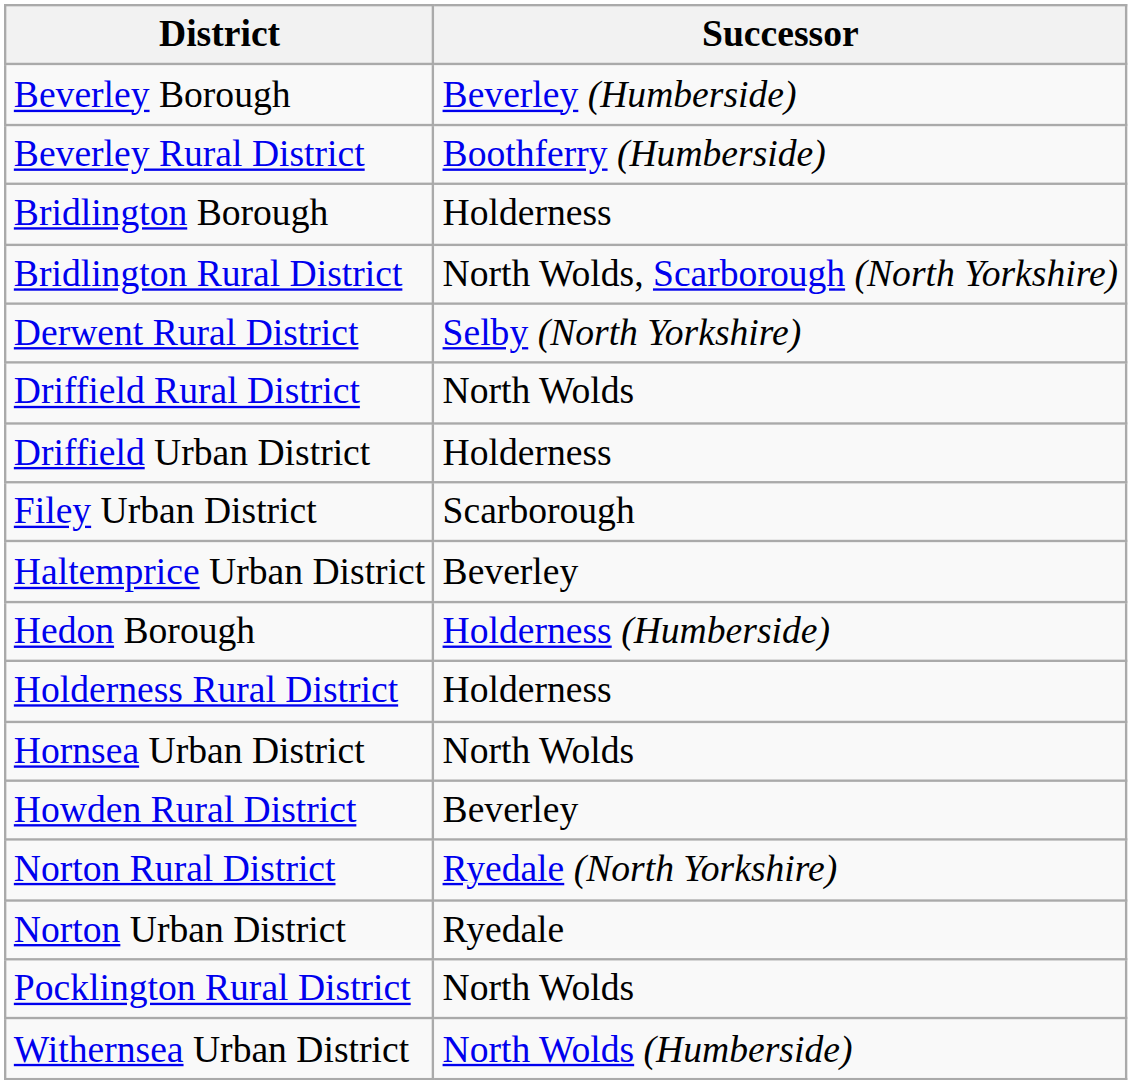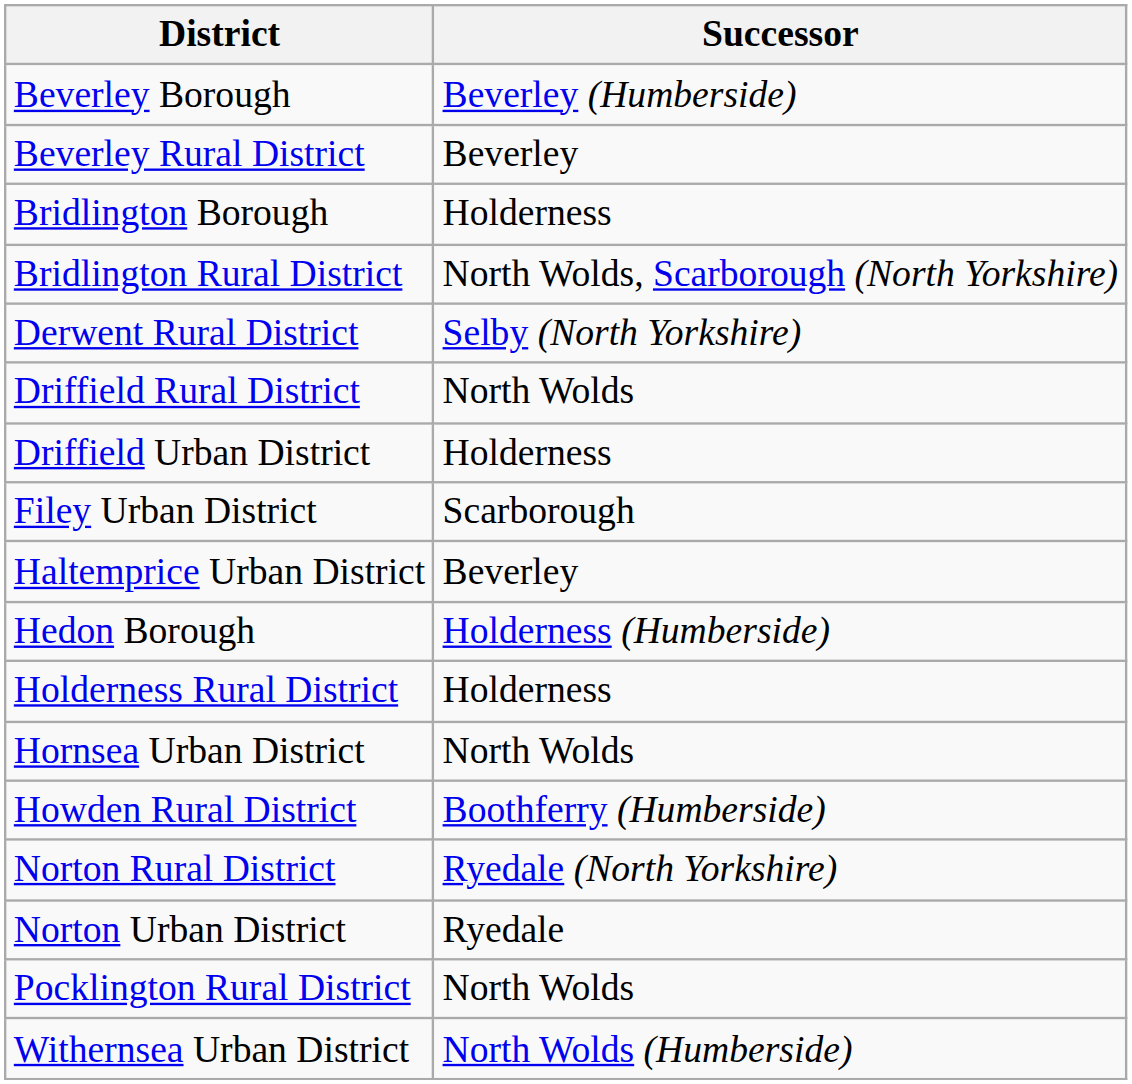 <table class="wikitable">
 <tr>
 <th>District</th>
 <th>Successor</th>
 </tr>
 <tr>
 <td><a href='#'>Beverley</a> Borough</td>
 <td><a href='#'>Beverley</a> <em>(Humberside)</em></td>
 </tr>
 <tr>
 <td><a href='#'>Beverley Rural District</a></td>
-<td><a href='#'>Boothferry</a> <em>(Humberside)</em></td>
+<td>Beverley</td>
 </tr>
 <tr>
 <td><a href='#'>Bridlington</a> Borough</td>
 <td>Holderness</td>
 </tr>
 <tr>
 <td><a href='#'>Bridlington Rural District</a></td>
 <td>North Wolds, <a href='#'>Scarborough</a> <em>(North Yorkshire)</em></td>
 </tr>
 <tr>
 <td><a href='#'>Derwent Rural District</a></td>
 <td><a href='#'>Selby</a> <em>(North Yorkshire)</em></td>
 </tr>
 <tr>
 <td><a href='#'>Driffield Rural District</a></td>
 <td>North Wolds</td>
 </tr>
 <tr>
 <td><a href='#'>Driffield</a> Urban District</td>
 <td>Holderness</td>
 </tr>
 <tr>
 <td><a href='#'>Filey</a> Urban District</td>
 <td>Scarborough</td>
 </tr>
 <tr>
 <td><a href='#'>Haltemprice</a> Urban District</td>
 <td>Beverley</td>
 </tr>
 <tr>
 <td><a href='#'>Hedon</a> Borough</td>
 <td><a href='#'>Holderness</a> <em>(Humberside)</em></td>
 </tr>
 <tr>
 <td><a href='#'>Holderness Rural District</a></td>
 <td>Holderness</td>
 </tr>
 <tr>
 <td><a href='#'>Hornsea</a> Urban District</td>
 <td>North Wolds</td>
 </tr>
 <tr>
 <td><a href='#'>Howden Rural District</a></td>
-<td>Beverley</td>
+<td><a href='#'>Boothferry</a> <em>(Humberside)</em></td>
 </tr>
 <tr>
 <td><a href='#'>Norton Rural District</a></td>
 <td><a href='#'>Ryedale</a> <em>(North Yorkshire)</em></td>
 </tr>
 <tr>
 <td><a href='#'>Norton</a> Urban District</td>
 <td>Ryedale</td>
 </tr>
 <tr>
 <td><a href='#'>Pocklington Rural District</a></td>
 <td>North Wolds</td>
 </tr>
 <tr>
 <td><a href='#'>Withernsea</a> Urban District</td>
 <td><a href='#'>North Wolds</a> <em>(Humberside)</em></td>
 </tr>
 </table>
